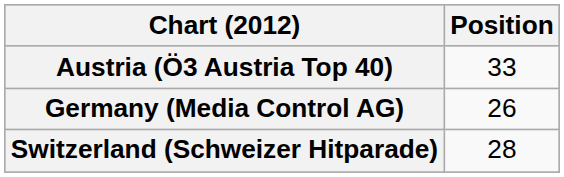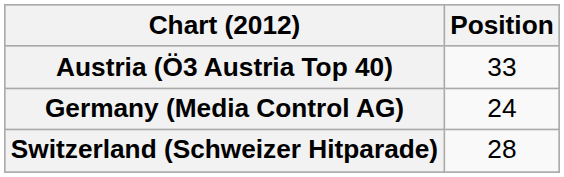 <table class="wikitable sortable plainrowheaders" style="text-align:center;">
 <tr>
 <th>Chart (2012)</th>
 <th>Position</th>
 </tr>
 <tr>
 <th scope="row">Austria (Ö3 Austria Top 40)</th>
 <td style="text-align:center;">33</td>
 </tr>
 <tr>
 <th scope="row">Germany (Media Control AG)</th>
-<td style="text-align:center;">26</td>
+<td style="text-align:center;">24</td>
 </tr>
 <tr>
 <th scope="row">Switzerland (Schweizer Hitparade)</th>
 <td style="text-align:center;">28</td>
 </tr>
 </table>
